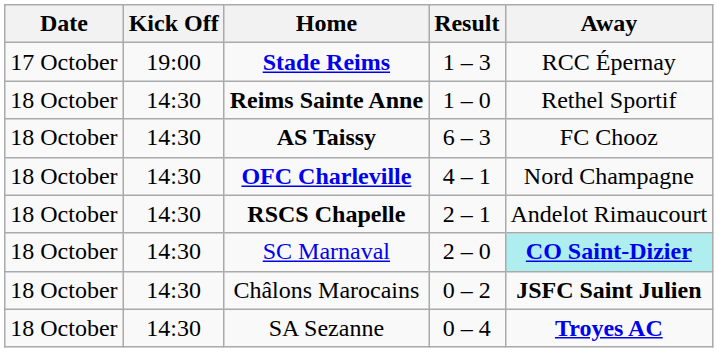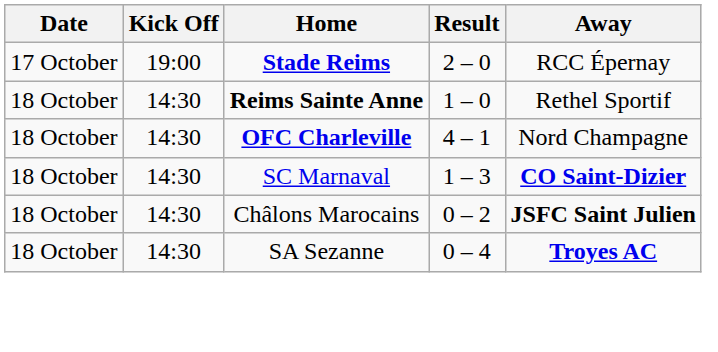 <table class="wikitable" style="text-align: center">
 <tr>
 <th scope="col">Date</th>
 <th scope="col">Kick Off</th>
 <th scope="col">Home</th>
 <th scope="col">Result</th>
 <th scope="col">Away</th>
 </tr>
 <tr>
 <td>17 October</td>
 <td>19:00</td>
 <td><strong><a href='#'>Stade Reims</a></strong></td>
-<td>1 – 3</td>
+<td>2 – 0</td>
 <td>RCC Épernay</td>
 </tr>
 <tr>
 <td>18 October</td>
 <td>14:30</td>
 <td><strong>Reims Sainte Anne</strong></td>
 <td>1 – 0</td>
 <td>Rethel Sportif</td>
 </tr>
 <tr>
 <td>18 October</td>
 <td>14:30</td>
-<td><strong>AS Taissy</strong></td>
-<td>6 – 3</td>
-<td>FC Chooz</td>
-</tr>
-<tr>
-<td>18 October</td>
-<td>14:30</td>
 <td><strong><a href='#'>OFC Charleville</a></strong></td>
 <td>4 – 1</td>
 <td>Nord Champagne</td>
 </tr>
 <tr>
 <td>18 October</td>
 <td>14:30</td>
-<td><strong>RSCS Chapelle</strong></td>
-<td>2 – 1</td>
-<td>Andelot Rimaucourt</td>
-</tr>
-<tr>
-<td>18 October</td>
-<td>14:30</td>
 <td><a href='#'>SC Marnaval</a></td>
-<td>2 – 0</td>
-<td style="background: paleturquoise;"><strong><a href='#'>CO Saint-Dizier</a></strong></td>
+<td>1 – 3</td>
+<td><strong><a href='#'>CO Saint-Dizier</a></strong></td>
 </tr>
 <tr>
 <td>18 October</td>
 <td>14:30</td>
 <td>Châlons Marocains</td>
 <td>0 – 2</td>
 <td><strong>JSFC Saint Julien</strong></td>
 </tr>
 <tr>
 <td>18 October</td>
 <td>14:30</td>
 <td>SA Sezanne</td>
 <td>0 – 4</td>
 <td><strong><a href='#'>Troyes AC</a></strong></td>
 </tr>
 </table>
